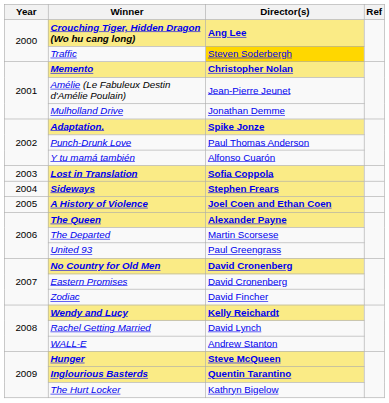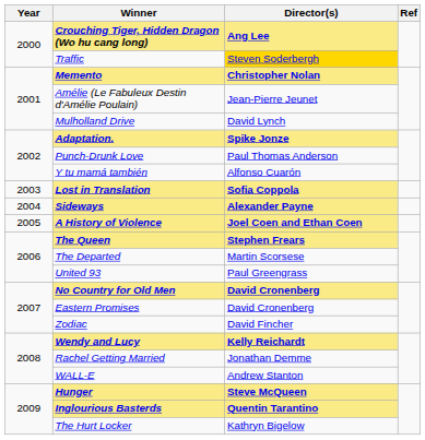 <table class="wikitable" width="100%" cellpadding="5">
 <tr>
 <th width="100"><strong>Year</strong></th>
 <th width="450"><strong>Winner</strong></th>
 <th width="450"><strong>Director(s)</strong></th>
 <th width="15"><strong>Ref</strong></th>
 </tr>
 <tr>
 <td style="text-align:center;" rowspan=2>2000</td>
 <td style="background:#FAEB86;"><strong><em><a href='#'>Crouching Tiger, Hidden Dragon</a> (Wo hu cang long)</em></strong></td>
 <td style="background:#FAEB86;"><strong><a href='#'>Ang Lee</a></strong></td>
 <td rowspan=2></td>
 </tr>
 <tr>
 <td><em><a href='#'>Traffic</a></em></td>
 <td style="background: gold;"><a href='#'>Steven Soderbergh</a></td>
 </tr>
 <tr>
 <td style="text-align:center;" rowspan=3>2001</td>
 <td style="background:#FAEB86;"><strong><em><a href='#'>Memento</a></em></strong></td>
 <td style="background:#FAEB86;"><strong><a href='#'>Christopher Nolan</a></strong></td>
 <td rowspan=3></td>
 </tr>
 <tr>
 <td><em><a href='#'>Amélie</a> (Le Fabuleux Destin d'Amélie Poulain)</em></td>
 <td><a href='#'>Jean-Pierre Jeunet</a></td>
 </tr>
 <tr>
 <td><em><a href='#'>Mulholland Drive</a></em></td>
-<td><a href='#'>Jonathan Demme</a></td>
+<td><a href='#'>David Lynch</a></td>
 </tr>
 <tr>
 <td style="text-align:center;" rowspan=3>2002</td>
 <td style="background:#FAEB86;"><strong><em><a href='#'>Adaptation.</a></em></strong></td>
 <td style="background:#FAEB86;"><strong><a href='#'>Spike Jonze</a></strong></td>
 <td rowspan=3></td>
 </tr>
 <tr>
 <td><em><a href='#'>Punch-Drunk Love</a></em></td>
 <td><a href='#'>Paul Thomas Anderson</a></td>
 </tr>
 <tr>
 <td><em><a href='#'>Y tu mamá también</a></em></td>
 <td><a href='#'>Alfonso Cuarón</a></td>
 </tr>
 <tr>
 <td style="text-align:center;">2003</td>
 <td style="background:#FAEB86;"><strong><em><a href='#'>Lost in Translation</a></em></strong></td>
 <td style="background:#FAEB86;"><strong><a href='#'>Sofia Coppola</a></strong></td>
 <td></td>
 </tr>
 <tr>
 <td style="text-align:center;">2004</td>
 <td style="background:#FAEB86;"><strong><em><a href='#'>Sideways</a></em></strong></td>
-<td style="background:#FAEB86;"><strong><a href='#'>Stephen Frears</a></strong></td>
+<td style="background:#FAEB86;"><strong><a href='#'>Alexander Payne</a></strong></td>
 <td></td>
 </tr>
 <tr>
 <td style="text-align:center;">2005</td>
 <td style="background:#FAEB86;"><strong><em><a href='#'>A History of Violence</a></em></strong></td>
 <td style="background:#FAEB86;"><strong><a href='#'>Joel Coen and Ethan Coen</a></strong></td>
 <td></td>
 </tr>
 <tr>
 <td rowspan="3" style="text-align:center;">2006</td>
 <td style="background:#FAEB86;"><strong><em><a href='#'>The Queen</a></em></strong></td>
-<td style="background:#FAEB86;"><strong><a href='#'>Alexander Payne</a></strong></td>
+<td style="background:#FAEB86;"><strong><a href='#'>Stephen Frears</a></strong></td>
 <td rowspan=3></td>
 </tr>
 <tr>
 <td><em><a href='#'>The Departed</a></em></td>
 <td><a href='#'>Martin Scorsese</a></td>
 </tr>
 <tr>
 <td><em><a href='#'>United 93</a></em></td>
 <td><a href='#'>Paul Greengrass</a></td>
 </tr>
 <tr>
 <td rowspan="3" style="text-align:center;">2007</td>
 <td style="background:#FAEB86;"><strong><em><a href='#'>No Country for Old Men</a></em></strong></td>
 <td style="background:#FAEB86;"><strong><a href='#'>David Cronenberg</a></strong></td>
 <td rowspan=3></td>
 </tr>
 <tr>
 <td><em><a href='#'>Eastern Promises</a></em></td>
 <td><a href='#'>David Cronenberg</a></td>
 </tr>
 <tr>
 <td><em><a href='#'>Zodiac</a></em></td>
 <td><a href='#'>David Fincher</a></td>
 </tr>
 <tr>
 <td rowspan="3" style="text-align:center;">2008</td>
 <td style="background:#FAEB86;"><strong><em><a href='#'>Wendy and Lucy</a></em></strong></td>
 <td style="background:#FAEB86;"><strong><a href='#'>Kelly Reichardt</a></strong></td>
 <td rowspan=3></td>
 </tr>
 <tr>
 <td><em><a href='#'>Rachel Getting Married</a></em></td>
-<td><a href='#'>David Lynch</a></td>
+<td><a href='#'>Jonathan Demme</a></td>
 </tr>
 <tr>
 <td><em><a href='#'>WALL-E</a></em></td>
 <td><a href='#'>Andrew Stanton</a></td>
 </tr>
 <tr>
 <td rowspan="3" style="text-align:center;">2009</td>
 <td style="background:#FAEB86;"><strong><em><a href='#'>Hunger</a></em></strong></td>
 <td style="background:#FAEB86;"><strong><a href='#'>Steve McQueen</a></strong></td>
 <td rowspan=3></td>
 </tr>
 <tr>
 <td style="background:#FAEB86;"><strong><em><a href='#'>Inglourious Basterds</a></em></strong></td>
 <td style="background:#FAEB86;"><strong><a href='#'>Quentin Tarantino</a></strong></td>
 </tr>
 <tr>
 <td><em><a href='#'>The Hurt Locker</a></em></td>
 <td><a href='#'>Kathryn Bigelow</a></td>
 </tr>
 </table>
